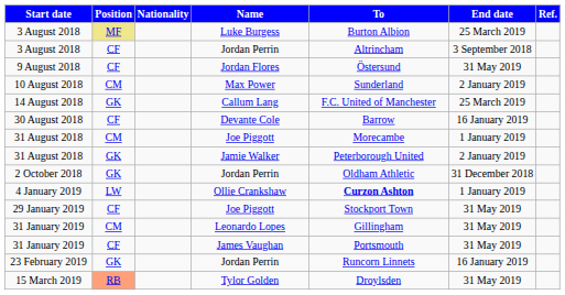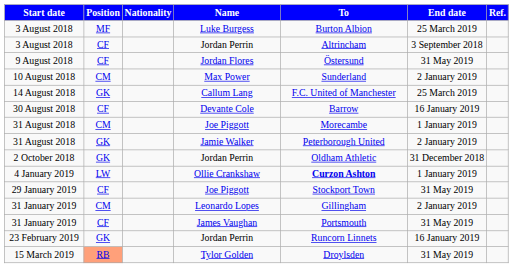 <table class="wikitable" style="text-align:center; font-size:90%; ">
 <tr>
 <th style="background:#00f; color:#fff; width:110px;">Start date</th>
 <th style="background:#00f; color:#fff; width:50px;">Position</th>
 <th style="background:#00f; color:#fff; width:50px;">Nationality</th>
 <th style="background:#00f; color:#fff; width:150px;">Name</th>
 <th style="background:#00f; color:#fff; width:180px;">To</th>
 <th style="background:#00f; color:#fff; width:110px;">End date</th>
 <th style="background:#00f; color:#fff; width:25px;">Ref.</th>
 </tr>
 <tr>
 <td>3 August 2018</td>
-<td style="background: khaki;"><a href='#'>MF</a></td>
+<td><a href='#'>MF</a></td>
 <td></td>
 <td><a href='#'>Luke Burgess</a></td>
 <td><a href='#'>Burton Albion</a></td>
 <td>25 March 2019</td>
 <td></td>
 </tr>
 <tr>
 <td>3 August 2018</td>
 <td><a href='#'>CF</a></td>
 <td></td>
 <td>Jordan Perrin</td>
 <td><a href='#'>Altrincham</a></td>
 <td>3 September 2018</td>
 <td></td>
 </tr>
 <tr>
 <td>9 August 2018</td>
 <td><a href='#'>CF</a></td>
 <td></td>
 <td><a href='#'>Jordan Flores</a></td>
 <td><a href='#'>Östersund</a></td>
 <td>31 May 2019</td>
 <td></td>
 </tr>
 <tr>
 <td>10 August 2018</td>
 <td><a href='#'>CM</a></td>
 <td></td>
 <td><a href='#'>Max Power</a></td>
 <td><a href='#'>Sunderland</a></td>
 <td>2 January 2019</td>
 <td></td>
 </tr>
 <tr>
 <td>14 August 2018</td>
 <td><a href='#'>GK</a></td>
 <td></td>
 <td><a href='#'>Callum Lang</a></td>
 <td><a href='#'>F.C. United of Manchester</a></td>
 <td>25 March 2019</td>
 <td></td>
 </tr>
 <tr>
 <td>30 August 2018</td>
 <td><a href='#'>CF</a></td>
 <td></td>
 <td><a href='#'>Devante Cole</a></td>
 <td><a href='#'>Barrow</a></td>
 <td>16 January 2019</td>
 <td></td>
 </tr>
 <tr>
 <td>31 August 2018</td>
 <td><a href='#'>CM</a></td>
 <td></td>
 <td><a href='#'>Joe Piggott</a></td>
 <td><a href='#'>Morecambe</a></td>
 <td>1 January 2019</td>
 <td></td>
 </tr>
 <tr>
 <td>31 August 2018</td>
 <td><a href='#'>GK</a></td>
 <td></td>
 <td><a href='#'>Jamie Walker</a></td>
 <td><a href='#'>Peterborough United</a></td>
 <td>2 January 2019</td>
 <td></td>
 </tr>
 <tr>
 <td>2 October 2018</td>
 <td><a href='#'>GK</a></td>
 <td></td>
 <td>Jordan Perrin</td>
 <td><a href='#'>Oldham Athletic</a></td>
 <td>31 December 2018</td>
 <td></td>
 </tr>
 <tr>
 <td>4 January 2019</td>
 <td><a href='#'>LW</a></td>
 <td></td>
 <td><a href='#'>Ollie Crankshaw</a></td>
 <td><strong><a href='#'>Curzon Ashton</a></strong></td>
 <td>1 January 2019</td>
 <td></td>
 </tr>
 <tr>
 <td>29 January 2019</td>
 <td><a href='#'>CF</a></td>
 <td></td>
 <td><a href='#'>Joe Piggott</a></td>
 <td><a href='#'>Stockport Town</a></td>
 <td>31 May 2019</td>
 <td></td>
 </tr>
 <tr>
 <td>31 January 2019</td>
 <td><a href='#'>CM</a></td>
 <td></td>
 <td><a href='#'>Leonardo Lopes</a></td>
 <td><a href='#'>Gillingham</a></td>
-<td>31 May 2019</td>
+<td>2 January 2019</td>
 <td></td>
 </tr>
 <tr>
 <td>31 January 2019</td>
 <td><a href='#'>CF</a></td>
 <td></td>
 <td><a href='#'>James Vaughan</a></td>
 <td><a href='#'>Portsmouth</a></td>
 <td>31 May 2019</td>
 <td></td>
 </tr>
 <tr>
 <td>23 February 2019</td>
 <td><a href='#'>GK</a></td>
 <td></td>
 <td>Jordan Perrin</td>
 <td><a href='#'>Runcorn Linnets</a></td>
 <td>16 January 2019</td>
 <td></td>
 </tr>
 <tr>
 <td>15 March 2019</td>
 <td style="background: lightsalmon;"><a href='#'>RB</a></td>
 <td></td>
 <td><a href='#'>Tylor Golden</a></td>
 <td><a href='#'>Droylsden</a></td>
 <td>31 May 2019</td>
 <td></td>
 </tr>
 </table>
